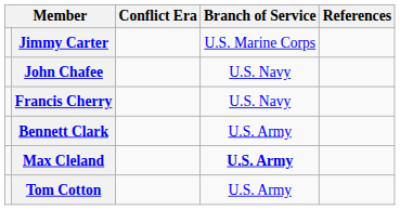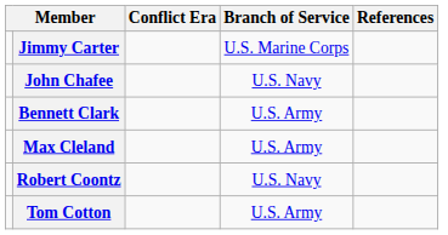 <table class=wikitable style="text-align:center">
 <tr>
 <th scope="col" colspan="2">Member</th>
 <th scope="col">Conflict Era</th>
 <th scope="col">Branch of Service</th>
 <th scope="col">References</th>
 </tr>
 <tr style="height:2em;">
 <td></td>
 <th scope="row"><a href='#'>Jimmy Carter</a></th>
 <td></td>
 <td><a href='#'>U.S. Marine Corps</a></td>
 <td></td>
 </tr>
 <tr style="height:2em;">
 <td></td>
 <th scope="row"><a href='#'>John Chafee</a></th>
 <td></td>
 <td><a href='#'>U.S. Navy</a></td>
 <td></td>
 </tr>
 <tr style="height:2em;">
 <td></td>
-<th scope="row"><a href='#'>Francis Cherry</a></th>
-<td></td>
-<td><a href='#'>U.S. Navy</a></td>
-<td></td>
-</tr>
-<tr style="height:2em;">
-<td></td>
 <th scope="row"><a href='#'>Bennett Clark</a></th>
 <td></td>
 <td><a href='#'>U.S. Army</a></td>
 <td></td>
 </tr>
 <tr style="height:2em;">
 <td></td>
 <th scope="row"><a href='#'>Max Cleland</a></th>
 <td></td>
-<td><strong><a href='#'>U.S. Army</a></strong></td>
+<td><a href='#'>U.S. Army</a></td>
+<td></td>
+</tr>
+<tr style="height:2em;">
+<td></td>
+<th scope="row"><a href='#'>Robert Coontz</a></th>
+<td></td>
+<td><a href='#'>U.S. Navy</a></td>
 <td></td>
 </tr>
 <tr style="height:2em;">
 <td></td>
 <th scope="row"><a href='#'>Tom Cotton</a></th>
 <td></td>
 <td><a href='#'>U.S. Army</a></td>
 <td></td>
 </tr>
 </table>
